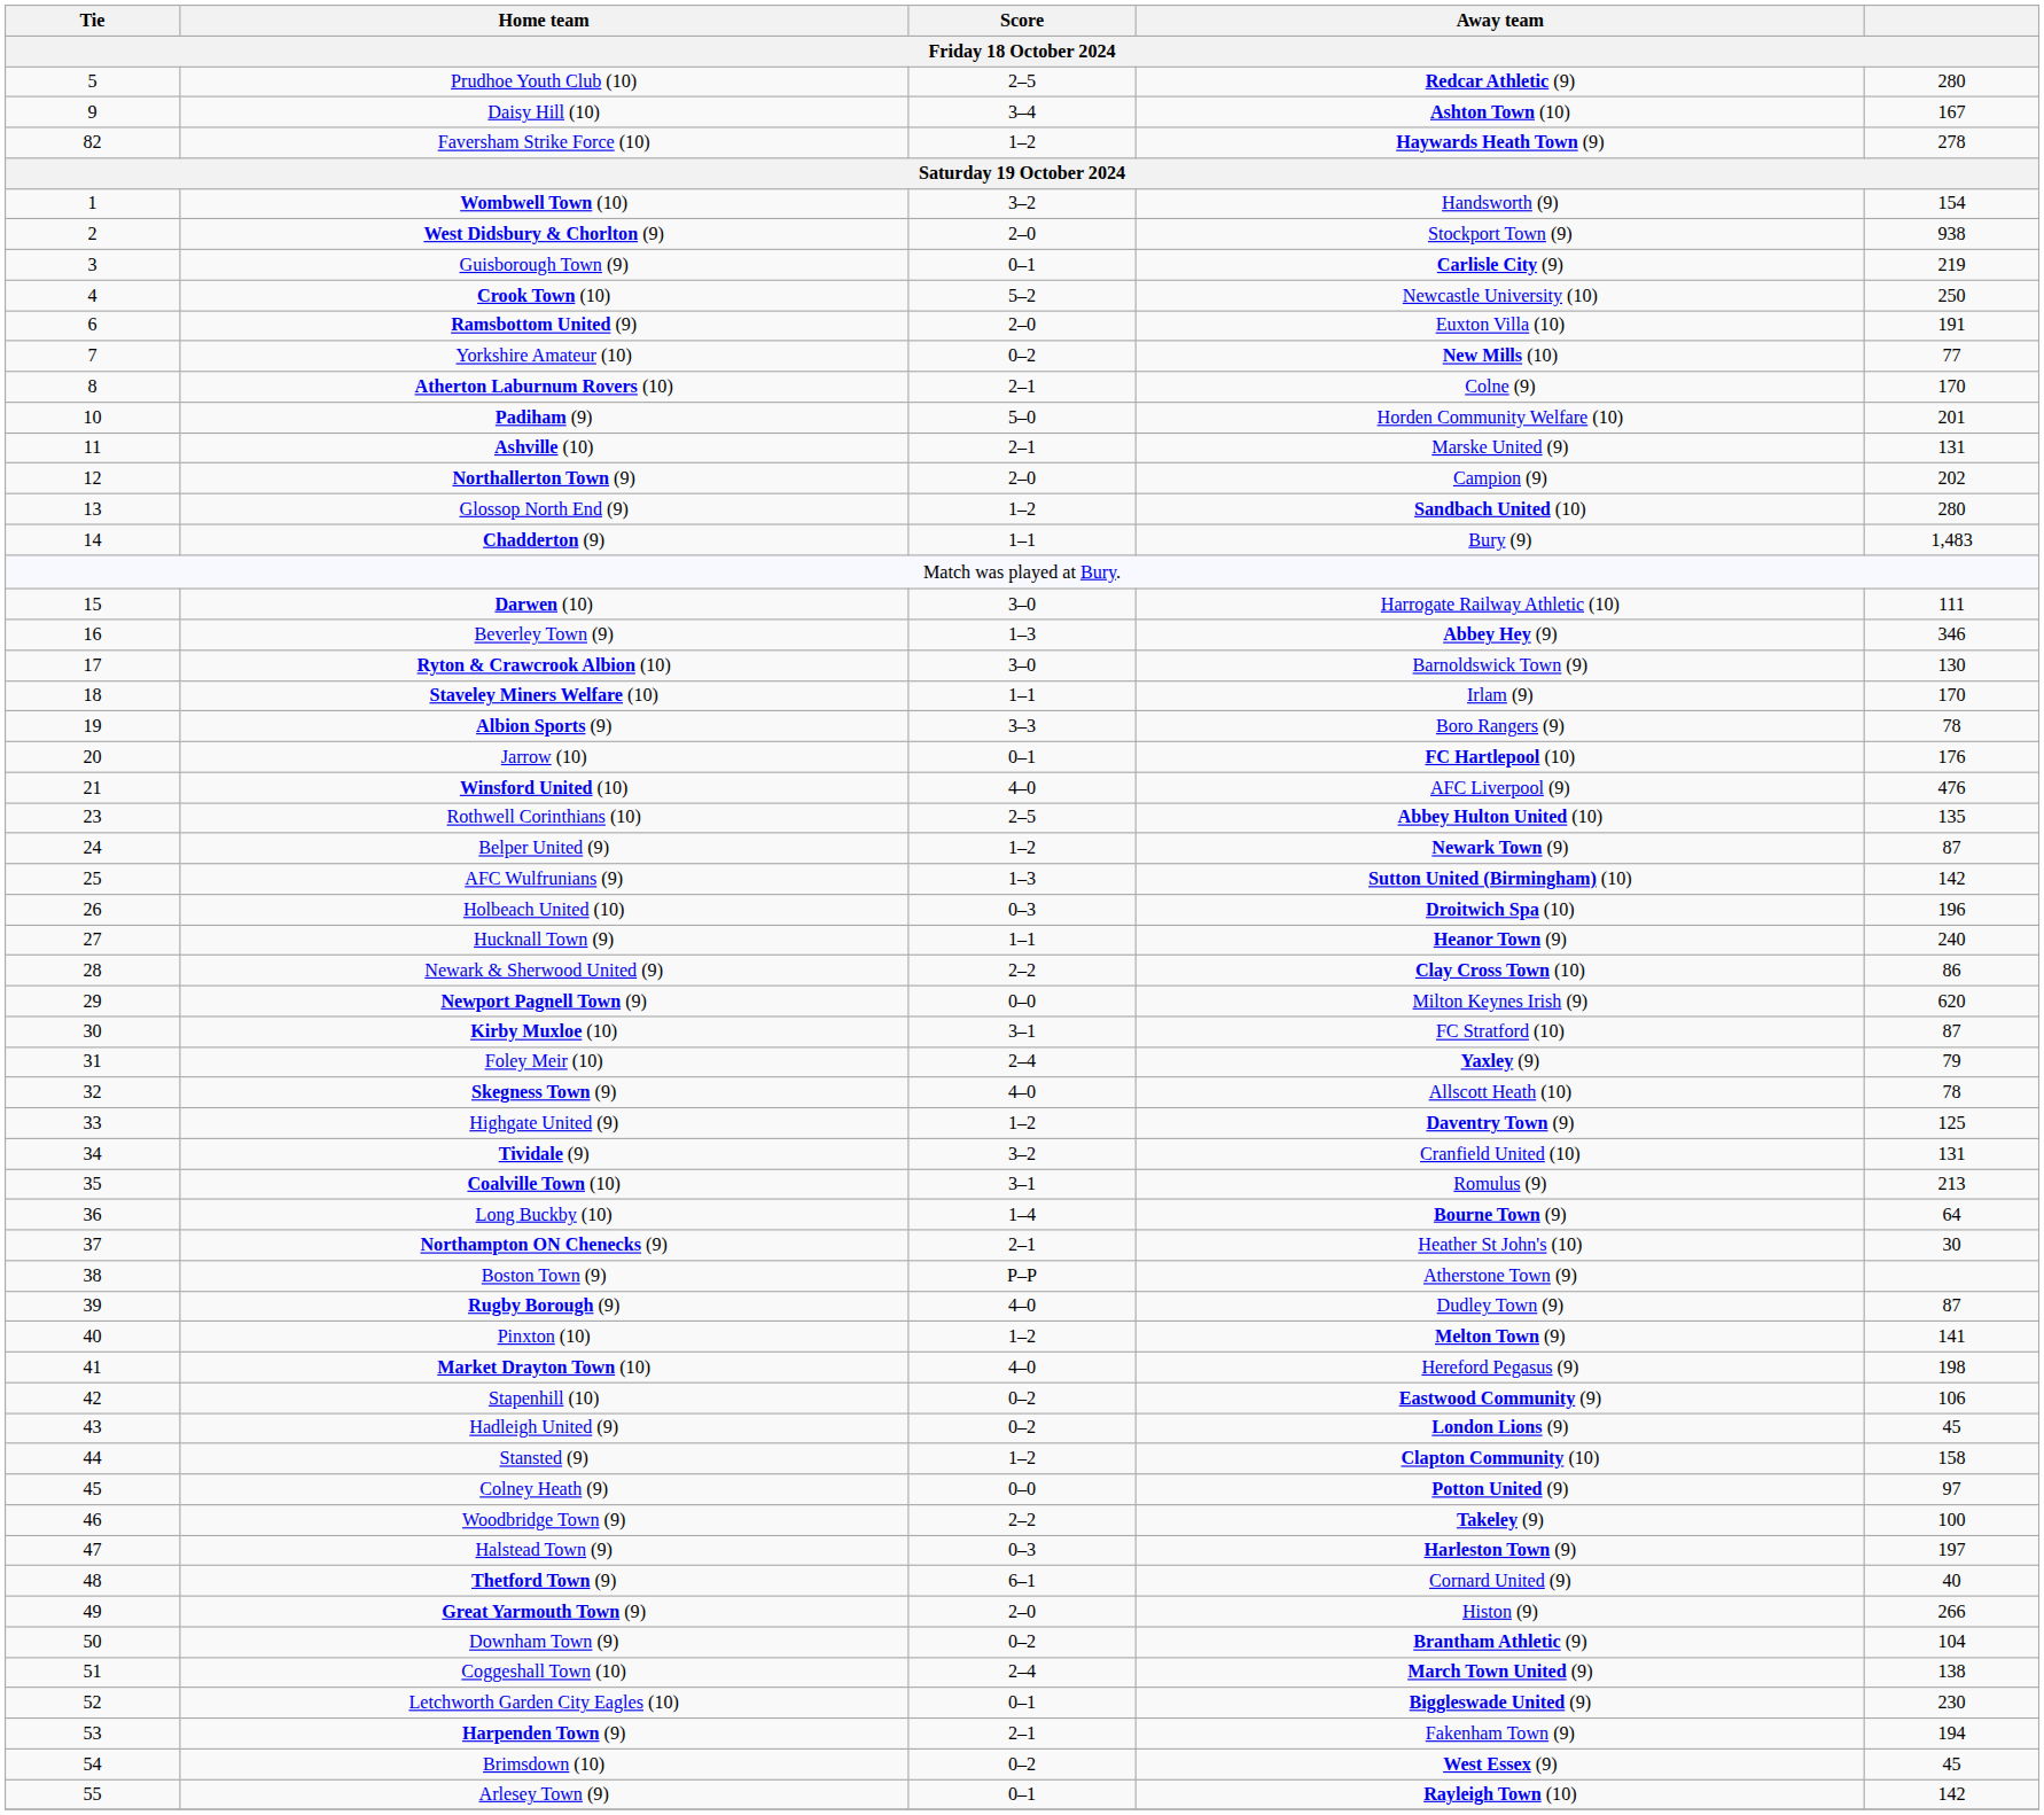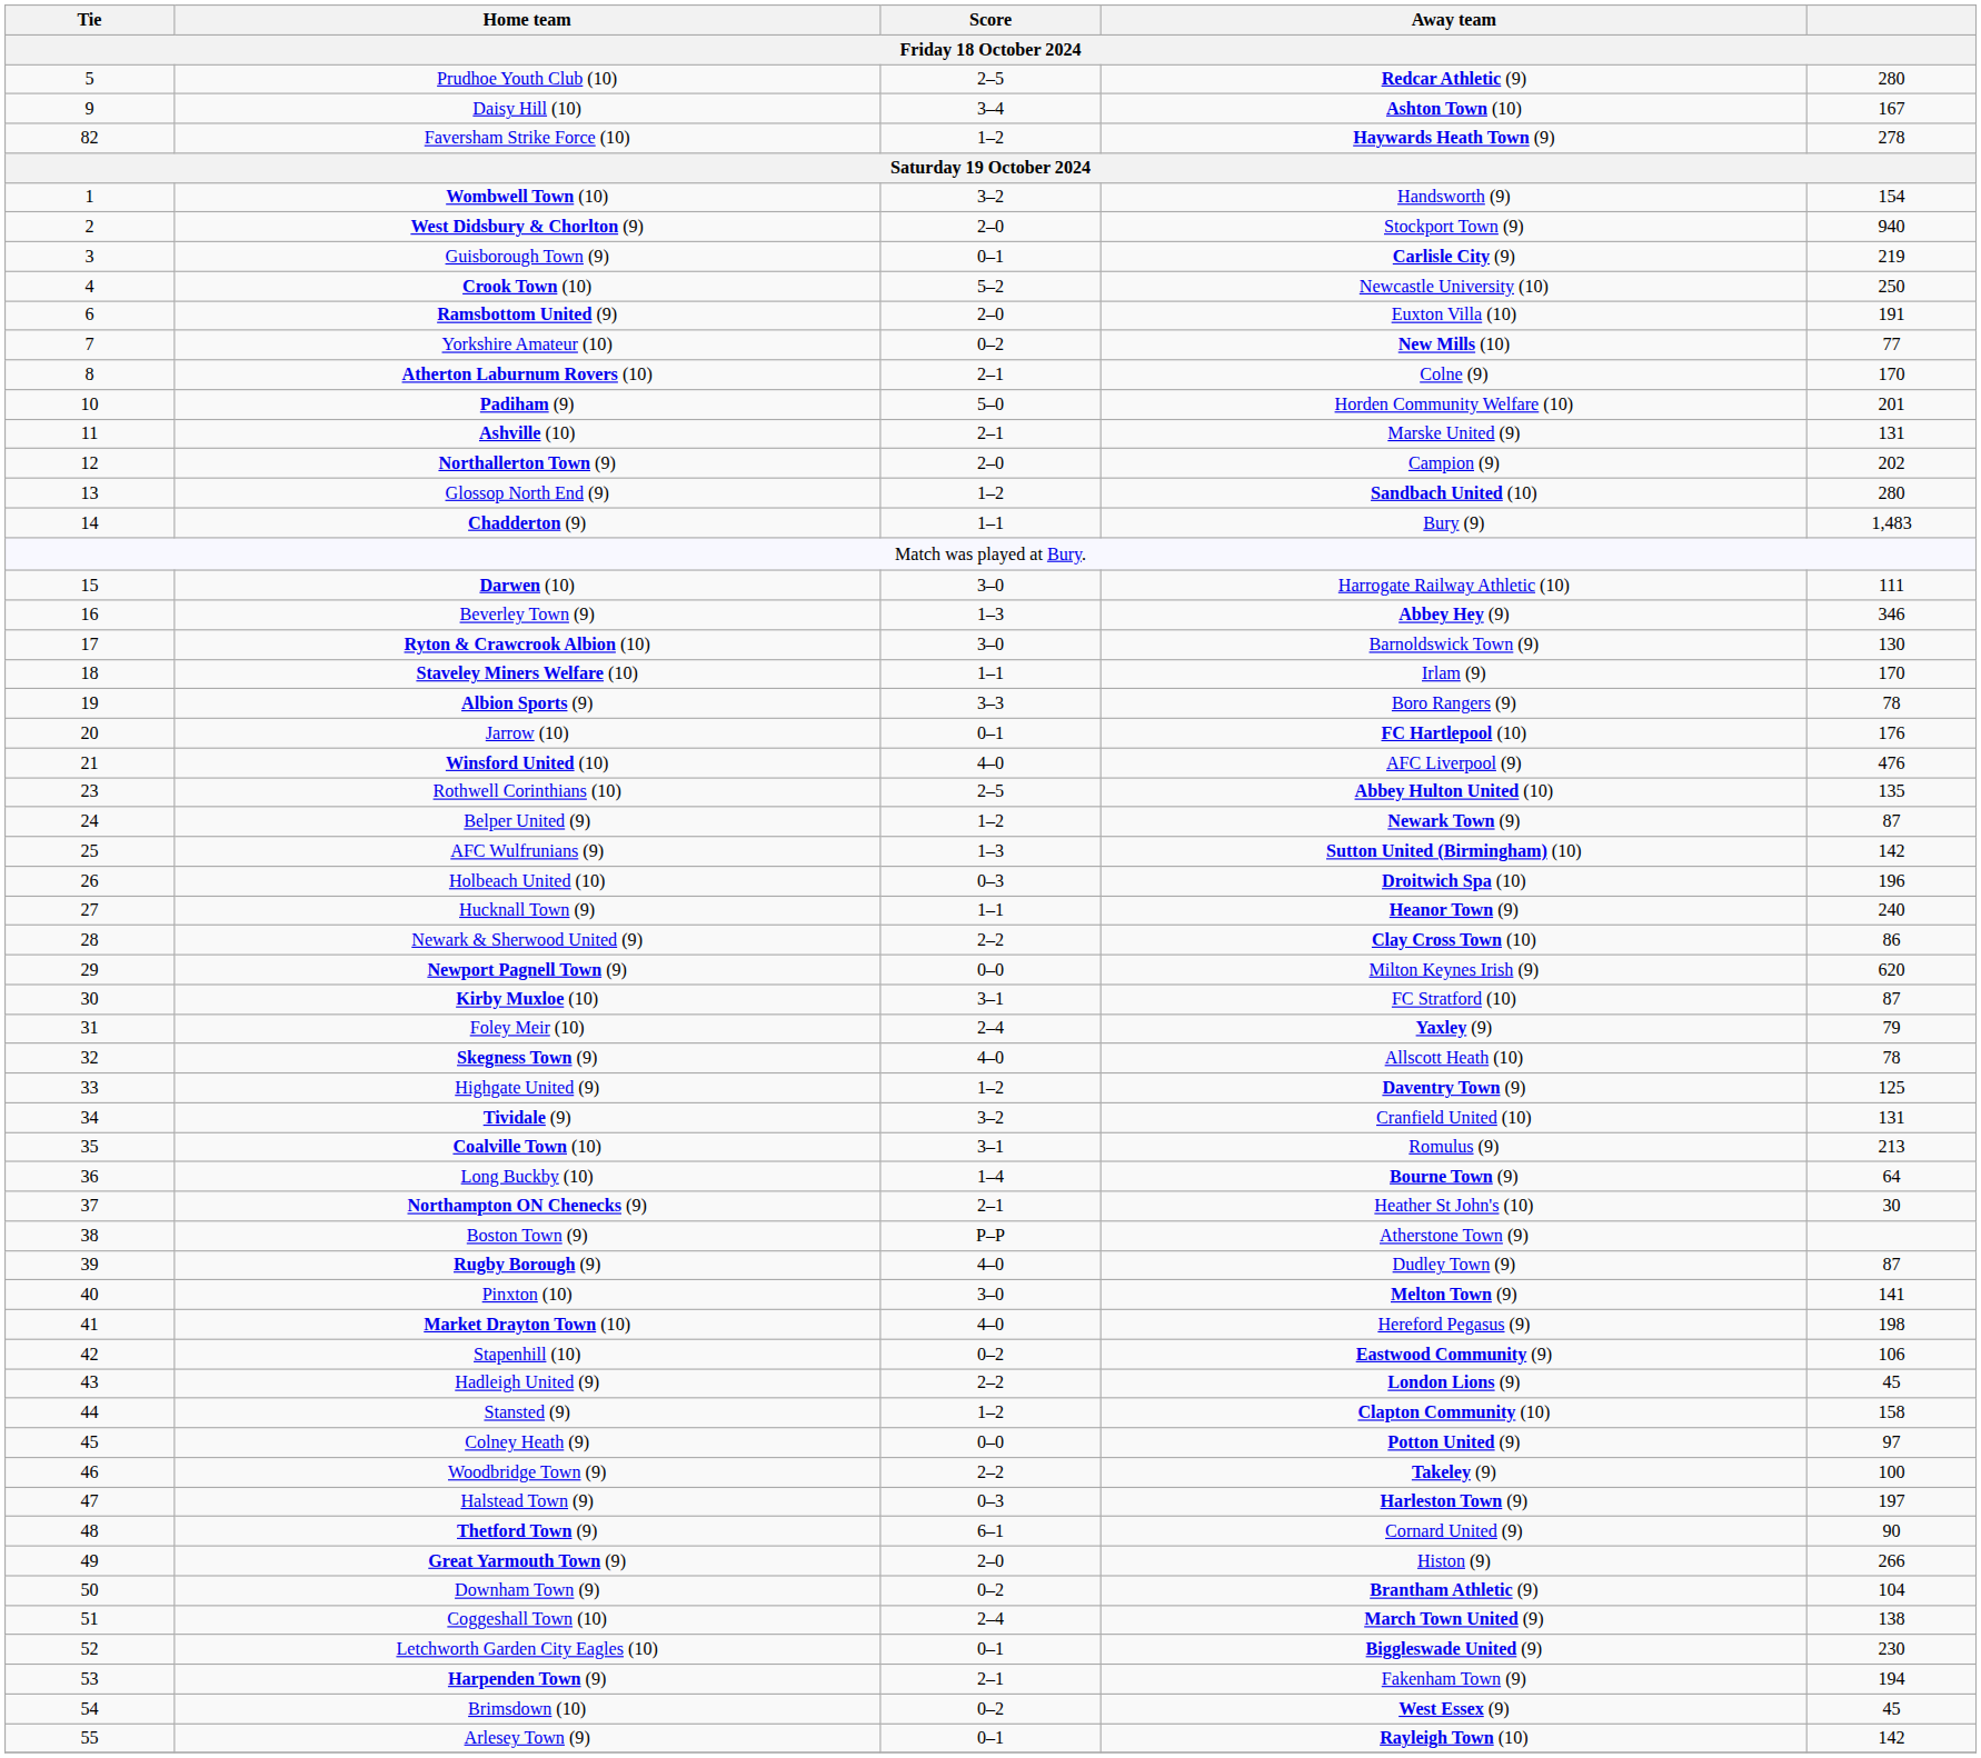 <table class="wikitable" style="text-align:center; font-size:90%; width:100%">
 <tr>
 <th scope="col" style="width:  8.43%;">Tie</th>
 <th scope="col" style="width: 35.29%;">Home team</th>
 <th scope="col" style="width: 11.00%;">Score</th>
 <th scope="col" style="width: 35.29%;">Away team</th>
 <th scope="col" style="width:  8.43%;"></th>
 </tr>
 <tr>
 <th colspan="5">Friday 18 October 2024</th>
 </tr>
 <tr>
 <td>5</td>
 <td><a href='#'>Prudhoe Youth Club</a> (10)</td>
 <td>2–5</td>
 <td><strong><a href='#'>Redcar Athletic</a></strong> (9)</td>
 <td>280</td>
 </tr>
 <tr>
 <td>9</td>
 <td><a href='#'>Daisy Hill</a> (10)</td>
 <td>3–4</td>
 <td><strong><a href='#'>Ashton Town</a></strong> (10)</td>
 <td>167</td>
 </tr>
 <tr>
 <td>82</td>
 <td><a href='#'>Faversham Strike Force</a> (10)</td>
 <td>1–2</td>
 <td><strong><a href='#'>Haywards Heath Town</a></strong> (9)</td>
 <td>278</td>
 </tr>
 <tr>
 <th colspan="5">Saturday 19 October 2024</th>
 </tr>
 <tr>
 <td>1</td>
 <td><strong><a href='#'>Wombwell Town</a></strong> (10)</td>
 <td>3–2</td>
 <td><a href='#'>Handsworth</a> (9)</td>
 <td>154</td>
 </tr>
 <tr>
 <td>2</td>
 <td><strong><a href='#'>West Didsbury & Chorlton</a></strong> (9)</td>
 <td>2–0</td>
 <td><a href='#'>Stockport Town</a> (9)</td>
-<td>938</td>
+<td>940</td>
 </tr>
 <tr>
 <td>3</td>
 <td><a href='#'>Guisborough Town</a> (9)</td>
 <td>0–1</td>
 <td><strong><a href='#'>Carlisle City</a></strong> (9)</td>
 <td>219</td>
 </tr>
 <tr>
 <td>4</td>
 <td><strong><a href='#'>Crook Town</a></strong> (10)</td>
 <td>5–2</td>
 <td><a href='#'>Newcastle University</a> (10)</td>
 <td>250</td>
 </tr>
 <tr>
 <td>6</td>
 <td><strong><a href='#'>Ramsbottom United</a></strong> (9)</td>
 <td>2–0</td>
 <td><a href='#'>Euxton Villa</a> (10)</td>
 <td>191</td>
 </tr>
 <tr>
 <td>7</td>
 <td><a href='#'>Yorkshire Amateur</a> (10)</td>
 <td>0–2</td>
 <td><strong><a href='#'>New Mills</a></strong> (10)</td>
 <td>77</td>
 </tr>
 <tr>
 <td>8</td>
 <td><strong><a href='#'>Atherton Laburnum Rovers</a></strong> (10)</td>
 <td>2–1</td>
 <td><a href='#'>Colne</a> (9)</td>
 <td>170</td>
 </tr>
 <tr>
 <td>10</td>
 <td><strong><a href='#'>Padiham</a></strong> (9)</td>
 <td>5–0</td>
 <td><a href='#'>Horden Community Welfare</a> (10)</td>
 <td>201</td>
 </tr>
 <tr>
 <td>11</td>
 <td><strong><a href='#'>Ashville</a></strong> (10)</td>
 <td>2–1</td>
 <td><a href='#'>Marske United</a> (9)</td>
 <td>131</td>
 </tr>
 <tr>
 <td>12</td>
 <td><strong><a href='#'>Northallerton Town</a></strong> (9)</td>
 <td>2–0</td>
 <td><a href='#'>Campion</a> (9)</td>
 <td>202</td>
 </tr>
 <tr>
 <td>13</td>
 <td><a href='#'>Glossop North End</a> (9)</td>
 <td>1–2</td>
 <td><strong><a href='#'>Sandbach United</a></strong> (10)</td>
 <td>280</td>
 </tr>
 <tr>
 <td>14</td>
 <td><strong><a href='#'>Chadderton</a></strong> (9)</td>
 <td>1–1 </td>
 <td><a href='#'>Bury</a> (9)</td>
 <td>1,483</td>
 </tr>
 <tr>
 <td colspan="5" style="background:GhostWhite;height:20px;text-align:center">Match was played at <a href='#'>Bury</a>.</td>
 </tr>
 <tr>
 <td>15</td>
 <td><strong><a href='#'>Darwen</a></strong> (10)</td>
 <td>3–0</td>
 <td><a href='#'>Harrogate Railway Athletic</a> (10)</td>
 <td>111</td>
 </tr>
 <tr>
 <td>16</td>
 <td><a href='#'>Beverley Town</a> (9)</td>
 <td>1–3</td>
 <td><strong><a href='#'>Abbey Hey</a></strong> (9)</td>
 <td>346</td>
 </tr>
 <tr>
 <td>17</td>
 <td><strong><a href='#'>Ryton & Crawcrook Albion</a></strong> (10)</td>
 <td>3–0</td>
 <td><a href='#'>Barnoldswick Town</a> (9)</td>
 <td>130</td>
 </tr>
 <tr>
 <td>18</td>
 <td><strong><a href='#'>Staveley Miners Welfare</a></strong> (10)</td>
 <td>1–1 </td>
 <td><a href='#'>Irlam</a> (9)</td>
 <td>170</td>
 </tr>
 <tr>
 <td>19</td>
 <td><strong><a href='#'>Albion Sports</a></strong> (9)</td>
 <td>3–3 </td>
 <td><a href='#'>Boro Rangers</a> (9)</td>
 <td>78</td>
 </tr>
 <tr>
 <td>20</td>
 <td><a href='#'>Jarrow</a> (10)</td>
 <td>0–1</td>
 <td><strong><a href='#'>FC Hartlepool</a></strong> (10)</td>
 <td>176</td>
 </tr>
 <tr>
 <td>21</td>
 <td><strong><a href='#'>Winsford United</a></strong> (10)</td>
 <td>4–0</td>
 <td><a href='#'>AFC Liverpool</a> (9)</td>
 <td>476</td>
 </tr>
 <tr>
 <td>23</td>
 <td><a href='#'>Rothwell Corinthians</a> (10)</td>
 <td>2–5</td>
 <td><strong><a href='#'>Abbey Hulton United</a></strong> (10)</td>
 <td>135</td>
 </tr>
 <tr>
 <td>24</td>
 <td><a href='#'>Belper United</a> (9)</td>
 <td>1–2</td>
 <td><strong><a href='#'>Newark Town</a></strong> (9)</td>
 <td>87</td>
 </tr>
 <tr>
 <td>25</td>
 <td><a href='#'>AFC Wulfrunians</a> (9)</td>
 <td>1–3</td>
 <td><strong><a href='#'>Sutton United (Birmingham)</a></strong> (10)</td>
 <td>142</td>
 </tr>
 <tr>
 <td>26</td>
 <td><a href='#'>Holbeach United</a> (10)</td>
 <td>0–3</td>
 <td><strong><a href='#'>Droitwich Spa</a></strong> (10)</td>
 <td>196</td>
 </tr>
 <tr>
 <td>27</td>
 <td><a href='#'>Hucknall Town</a> (9)</td>
 <td>1–1 </td>
 <td><strong><a href='#'>Heanor Town</a></strong> (9)</td>
 <td>240</td>
 </tr>
 <tr>
 <td>28</td>
 <td><a href='#'>Newark & Sherwood United</a> (9)</td>
 <td>2–2 </td>
 <td><strong><a href='#'>Clay Cross Town</a></strong> (10)</td>
 <td>86</td>
 </tr>
 <tr>
 <td>29</td>
 <td><strong><a href='#'>Newport Pagnell Town</a></strong> (9)</td>
 <td>0–0 </td>
 <td><a href='#'>Milton Keynes Irish</a> (9)</td>
 <td>620</td>
 </tr>
 <tr>
 <td>30</td>
 <td><strong><a href='#'>Kirby Muxloe</a></strong> (10)</td>
 <td>3–1</td>
 <td><a href='#'>FC Stratford</a> (10)</td>
 <td>87</td>
 </tr>
 <tr>
 <td>31</td>
 <td><a href='#'>Foley Meir</a> (10)</td>
 <td>2–4</td>
 <td><strong><a href='#'>Yaxley</a></strong> (9)</td>
 <td>79</td>
 </tr>
 <tr>
 <td>32</td>
 <td><strong><a href='#'>Skegness Town</a></strong> (9)</td>
 <td>4–0</td>
 <td><a href='#'>Allscott Heath</a> (10)</td>
 <td>78</td>
 </tr>
 <tr>
 <td>33</td>
 <td><a href='#'>Highgate United</a> (9)</td>
 <td>1–2</td>
 <td><strong><a href='#'>Daventry Town</a></strong> (9)</td>
 <td>125</td>
 </tr>
 <tr>
 <td>34</td>
 <td><strong><a href='#'>Tividale</a></strong> (9)</td>
 <td>3–2</td>
 <td><a href='#'>Cranfield United</a> (10)</td>
 <td>131</td>
 </tr>
 <tr>
 <td>35</td>
 <td><strong><a href='#'>Coalville Town</a></strong> (10)</td>
 <td>3–1</td>
 <td><a href='#'>Romulus</a> (9)</td>
 <td>213</td>
 </tr>
 <tr>
 <td>36</td>
 <td><a href='#'>Long Buckby</a> (10)</td>
 <td>1–4</td>
 <td><strong><a href='#'>Bourne Town</a></strong> (9)</td>
 <td>64</td>
 </tr>
 <tr>
 <td>37</td>
 <td><strong><a href='#'>Northampton ON Chenecks</a></strong> (9)</td>
 <td>2–1</td>
 <td><a href='#'>Heather St John's</a> (10)</td>
 <td>30</td>
 </tr>
 <tr>
 <td>38</td>
 <td><a href='#'>Boston Town</a> (9)</td>
 <td>P–P</td>
 <td><a href='#'>Atherstone Town</a> (9)</td>
 <td></td>
 </tr>
 <tr>
 <td>39</td>
 <td><strong><a href='#'>Rugby Borough</a></strong> (9)</td>
 <td>4–0</td>
 <td><a href='#'>Dudley Town</a> (9)</td>
 <td>87</td>
 </tr>
 <tr>
 <td>40</td>
 <td><a href='#'>Pinxton</a> (10)</td>
-<td>1–2</td>
+<td>3–0</td>
 <td><strong><a href='#'>Melton Town</a></strong> (9)</td>
 <td>141</td>
 </tr>
 <tr>
 <td>41</td>
 <td><strong><a href='#'>Market Drayton Town</a></strong> (10)</td>
 <td>4–0</td>
 <td><a href='#'>Hereford Pegasus</a> (9)</td>
 <td>198</td>
 </tr>
 <tr>
 <td>42</td>
 <td><a href='#'>Stapenhill</a> (10)</td>
 <td>0–2</td>
 <td><strong><a href='#'>Eastwood Community</a></strong> (9)</td>
 <td>106</td>
 </tr>
 <tr>
 <td>43</td>
 <td><a href='#'>Hadleigh United</a> (9)</td>
-<td>0–2</td>
+<td>2–2 </td>
 <td><strong><a href='#'>London Lions</a></strong> (9)</td>
 <td>45</td>
 </tr>
 <tr>
 <td>44</td>
 <td><a href='#'>Stansted</a> (9)</td>
 <td>1–2</td>
 <td><strong><a href='#'>Clapton Community</a></strong> (10)</td>
 <td>158</td>
 </tr>
 <tr>
 <td>45</td>
 <td><a href='#'>Colney Heath</a> (9)</td>
 <td>0–0 </td>
 <td><strong><a href='#'>Potton United</a></strong> (9)</td>
 <td>97</td>
 </tr>
 <tr>
 <td>46</td>
 <td><a href='#'>Woodbridge Town</a> (9)</td>
 <td>2–2 </td>
 <td><strong><a href='#'>Takeley</a></strong> (9)</td>
 <td>100</td>
 </tr>
 <tr>
 <td>47</td>
 <td><a href='#'>Halstead Town</a> (9)</td>
 <td>0–3</td>
 <td><strong><a href='#'>Harleston Town</a></strong> (9)</td>
 <td>197</td>
 </tr>
 <tr>
 <td>48</td>
 <td><strong><a href='#'>Thetford Town</a></strong> (9)</td>
 <td>6–1</td>
 <td><a href='#'>Cornard United</a> (9)</td>
-<td>40</td>
+<td>90</td>
 </tr>
 <tr>
 <td>49</td>
 <td><strong><a href='#'>Great Yarmouth Town</a></strong> (9)</td>
 <td>2–0</td>
 <td><a href='#'>Histon</a> (9)</td>
 <td>266</td>
 </tr>
 <tr>
 <td>50</td>
 <td><a href='#'>Downham Town</a> (9)</td>
 <td>0–2</td>
 <td><strong><a href='#'>Brantham Athletic</a></strong> (9)</td>
 <td>104</td>
 </tr>
 <tr>
 <td>51</td>
 <td><a href='#'>Coggeshall Town</a> (10)</td>
 <td>2–4</td>
 <td><strong><a href='#'>March Town United</a></strong> (9)</td>
 <td>138</td>
 </tr>
 <tr>
 <td>52</td>
 <td><a href='#'>Letchworth Garden City Eagles</a> (10)</td>
 <td>0–1</td>
 <td><strong><a href='#'>Biggleswade United</a></strong> (9)</td>
 <td>230</td>
 </tr>
 <tr>
 <td>53</td>
 <td><strong><a href='#'>Harpenden Town</a></strong> (9)</td>
 <td>2–1</td>
 <td><a href='#'>Fakenham Town</a> (9)</td>
 <td>194</td>
 </tr>
 <tr>
 <td>54</td>
 <td><a href='#'>Brimsdown</a> (10)</td>
 <td>0–2</td>
 <td><strong><a href='#'>West Essex</a></strong> (9)</td>
 <td>45</td>
 </tr>
 <tr>
 <td>55</td>
 <td><a href='#'>Arlesey Town</a> (9)</td>
 <td>0–1</td>
 <td><strong><a href='#'>Rayleigh Town</a></strong> (10)</td>
 <td>142</td>
 </tr>
 <tr>
 </tr>
 </table>
